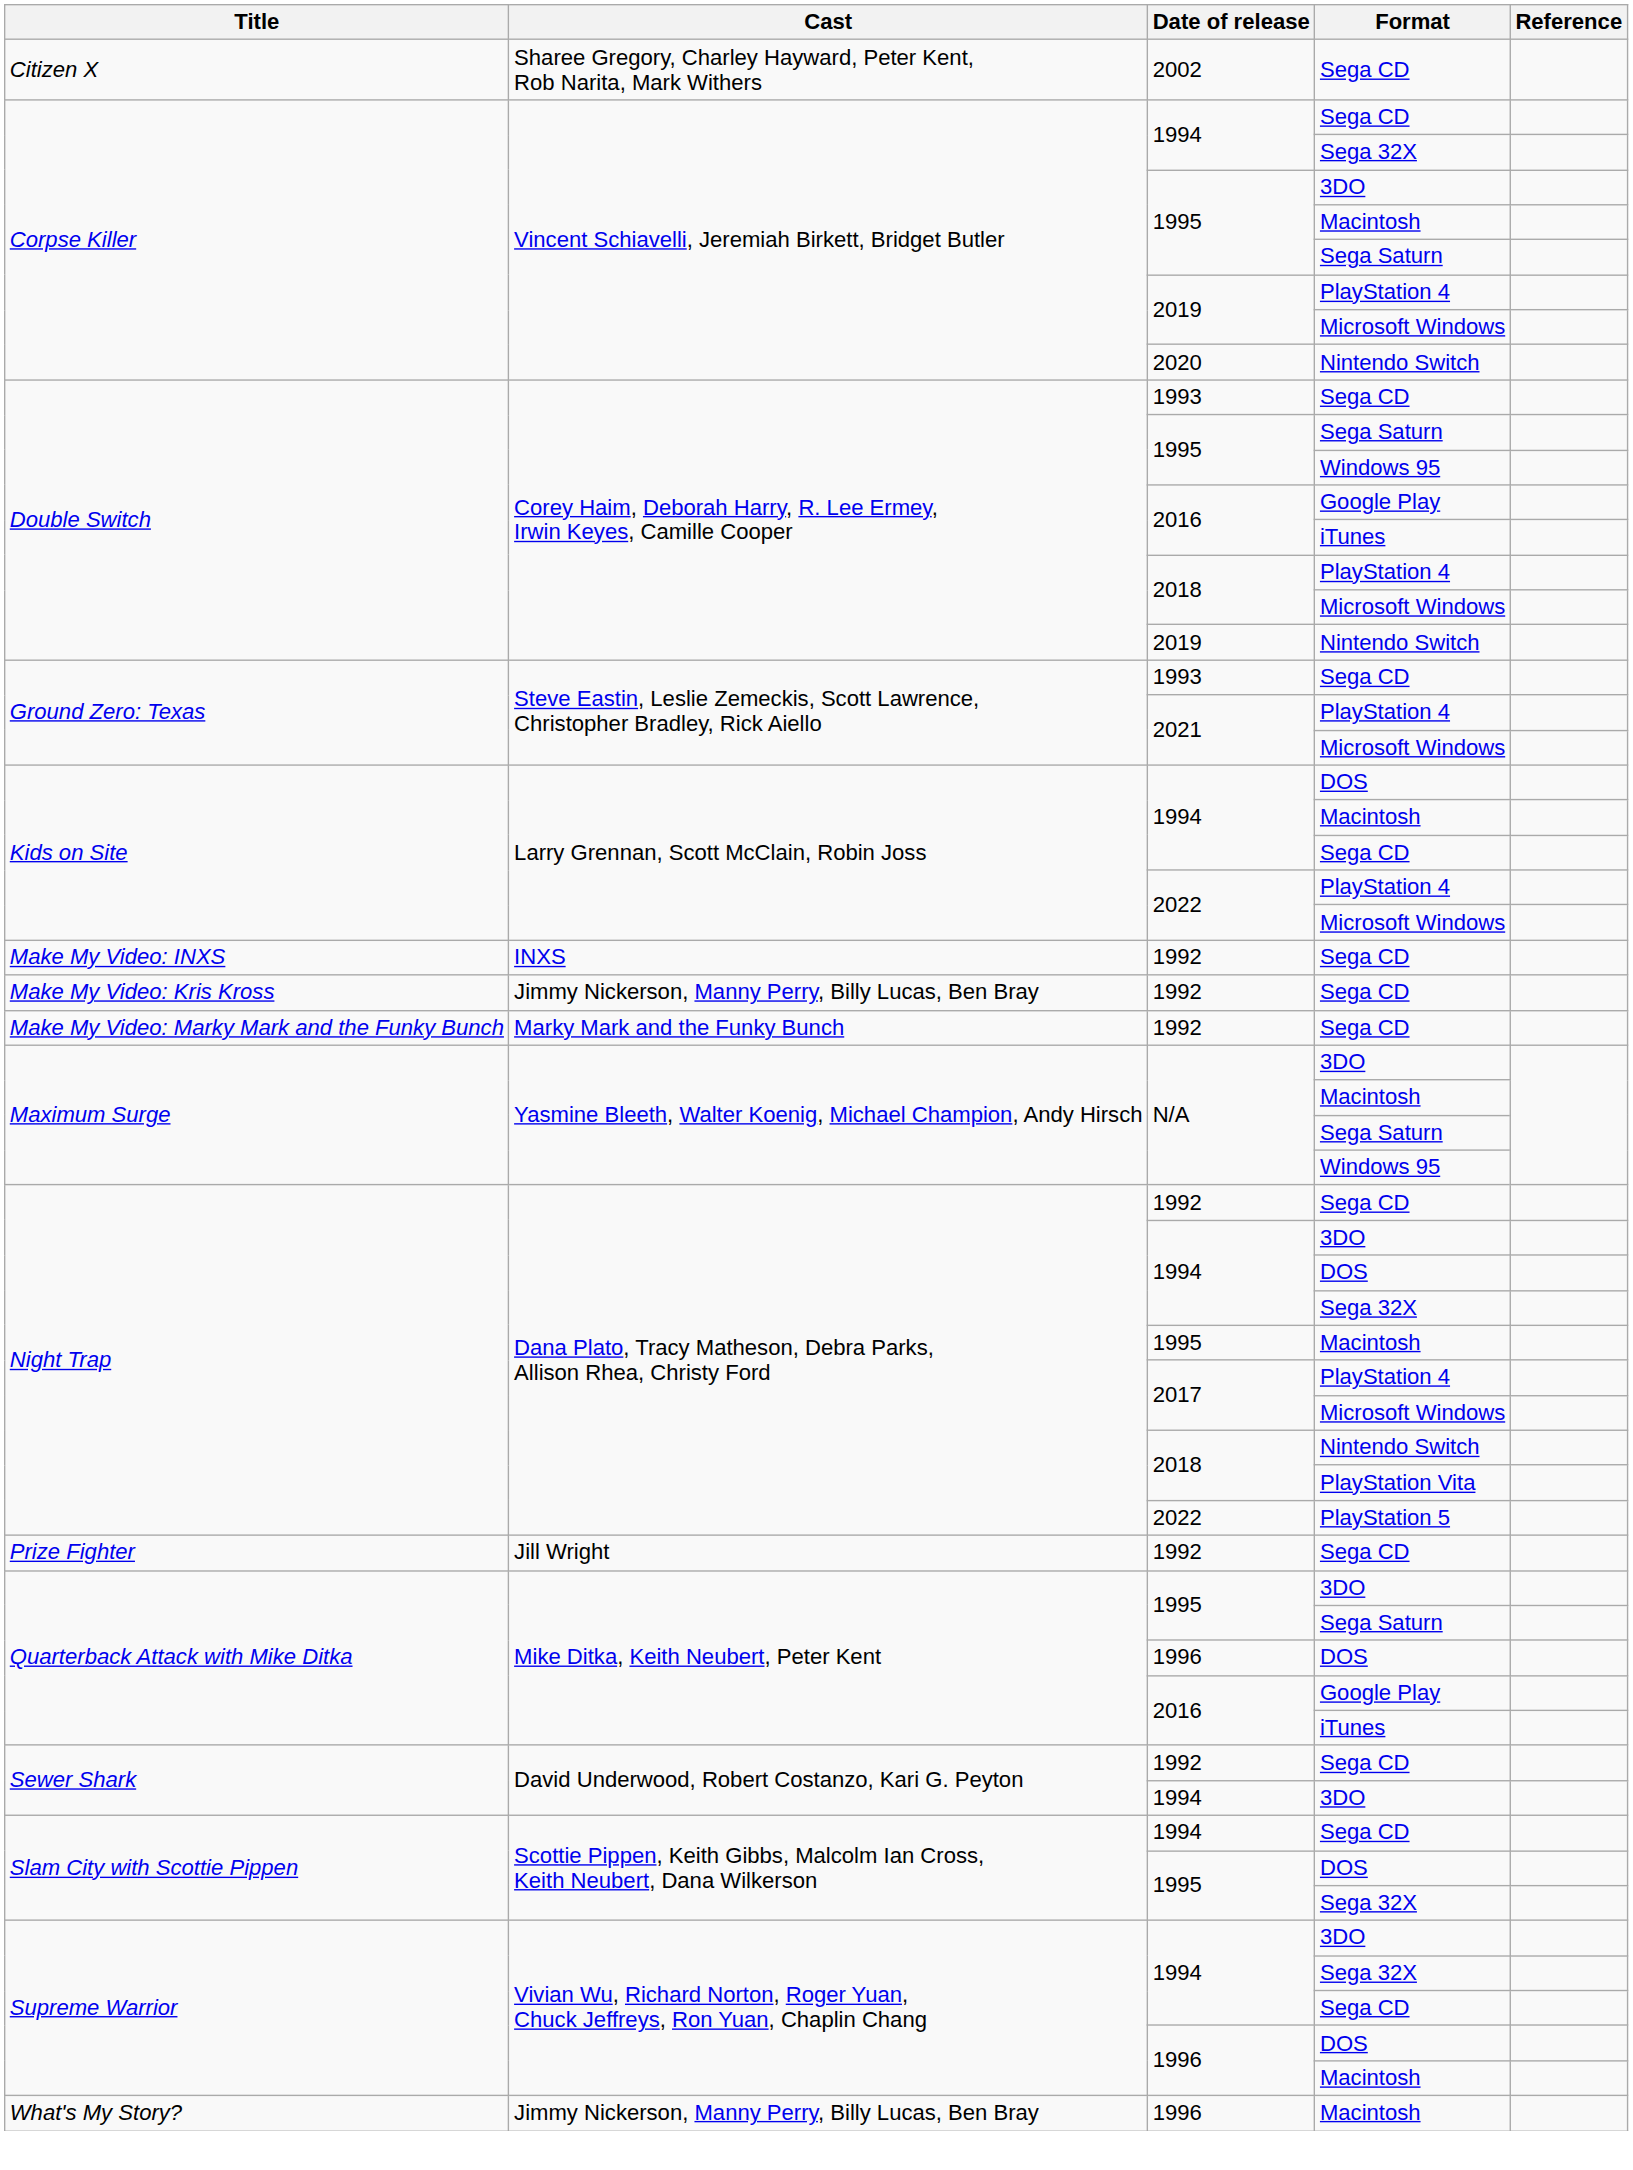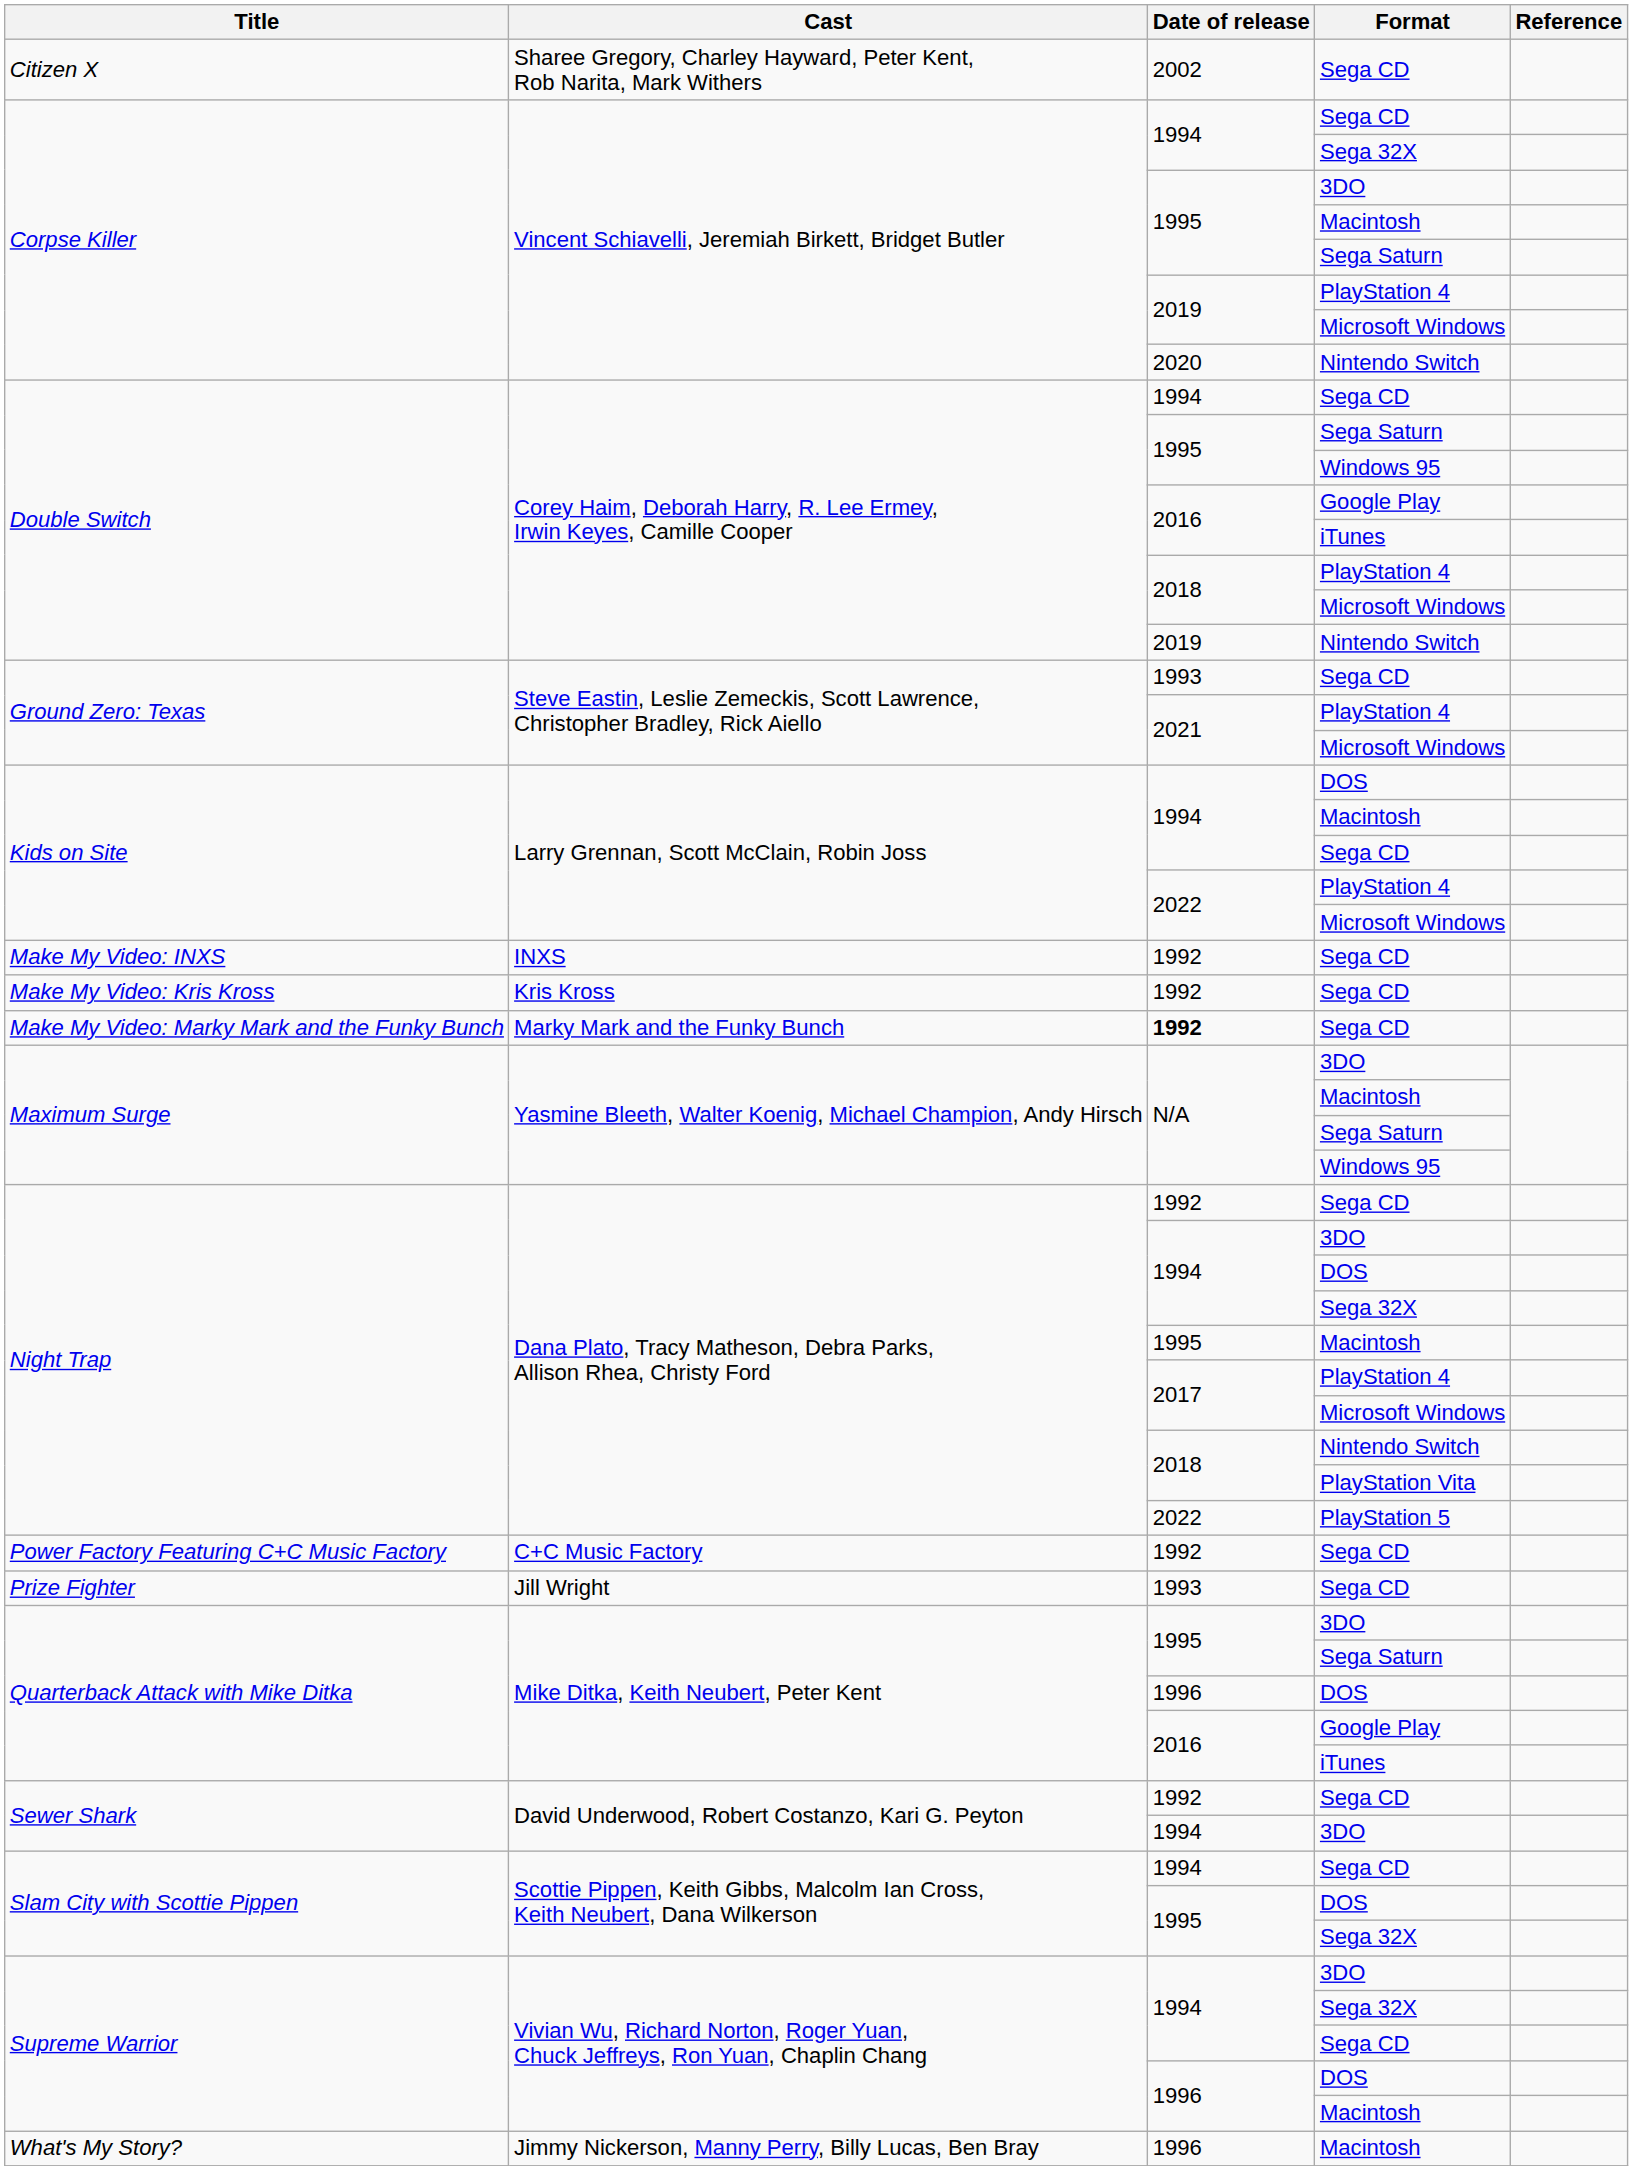 <table class="wikitable">
 <tr>
 <th>Title</th>
 <th>Cast</th>
 <th>Date of release</th>
 <th>Format</th>
 <th>Reference</th>
 </tr>
 <tr>
 <td><em>Citizen X</em></td>
 <td>Sharee Gregory, Charley Hayward, Peter Kent, <br>Rob Narita, Mark Withers</td>
 <td>2002</td>
 <td><a href='#'>Sega CD</a></td>
 <td></td>
 </tr>
 <tr>
 <td rowspan="8"><em><a href='#'>Corpse Killer</a></em></td>
 <td rowspan="8"><a href='#'>Vincent Schiavelli</a>, Jeremiah Birkett, Bridget Butler</td>
 <td rowspan="2">1994</td>
 <td><a href='#'>Sega CD</a></td>
 <td></td>
 </tr>
 <tr>
 <td><a href='#'>Sega 32X</a></td>
 <td></td>
 </tr>
 <tr>
 <td rowspan="3">1995</td>
 <td><a href='#'>3DO</a></td>
 <td></td>
 </tr>
 <tr>
 <td><a href='#'>Macintosh</a></td>
 <td></td>
 </tr>
 <tr>
 <td><a href='#'>Sega Saturn</a></td>
 <td></td>
 </tr>
 <tr>
 <td rowspan="2">2019</td>
 <td><a href='#'>PlayStation 4</a></td>
 <td></td>
 </tr>
 <tr>
 <td><a href='#'>Microsoft Windows</a></td>
 <td></td>
 </tr>
 <tr>
 <td>2020</td>
 <td><a href='#'>Nintendo Switch</a></td>
 <td></td>
 </tr>
 <tr>
 <td rowspan="8"><em><a href='#'>Double Switch</a></em></td>
 <td rowspan="8"><a href='#'>Corey Haim</a>, <a href='#'>Deborah Harry</a>, <a href='#'>R. Lee Ermey</a>, <br><a href='#'>Irwin Keyes</a>, Camille Cooper</td>
-<td>1993</td>
+<td>1994</td>
 <td><a href='#'>Sega CD</a></td>
 <td></td>
 </tr>
 <tr>
 <td rowspan="2">1995</td>
 <td><a href='#'>Sega Saturn</a></td>
 <td></td>
 </tr>
 <tr>
 <td><a href='#'>Windows 95</a></td>
 <td></td>
 </tr>
 <tr>
 <td rowspan="2">2016</td>
 <td><a href='#'>Google Play</a></td>
 <td></td>
 </tr>
 <tr>
 <td><a href='#'>iTunes</a></td>
 <td></td>
 </tr>
 <tr>
 <td rowspan="2">2018</td>
 <td><a href='#'>PlayStation 4</a></td>
 <td></td>
 </tr>
 <tr>
 <td><a href='#'>Microsoft Windows</a></td>
 <td></td>
 </tr>
 <tr>
 <td>2019</td>
 <td><a href='#'>Nintendo Switch</a></td>
 <td></td>
 </tr>
 <tr>
 <td rowspan="3"><em><a href='#'>Ground Zero: Texas</a></em></td>
 <td rowspan="3"><a href='#'>Steve Eastin</a>, Leslie Zemeckis, Scott Lawrence, <br>Christopher Bradley, Rick Aiello</td>
 <td>1993</td>
 <td><a href='#'>Sega CD</a></td>
 <td></td>
 </tr>
 <tr>
 <td rowspan="2">2021</td>
 <td><a href='#'>PlayStation 4</a></td>
 <td></td>
 </tr>
 <tr>
 <td><a href='#'>Microsoft Windows</a></td>
 <td></td>
 </tr>
 <tr>
 <td rowspan="5"><em><a href='#'>Kids on Site</a></em></td>
 <td rowspan="5">Larry Grennan, Scott McClain, Robin Joss</td>
 <td rowspan="3">1994</td>
 <td><a href='#'>DOS</a></td>
 <td></td>
 </tr>
 <tr>
 <td><a href='#'>Macintosh</a></td>
 <td></td>
 </tr>
 <tr>
 <td><a href='#'>Sega CD</a></td>
 <td></td>
 </tr>
 <tr>
 <td rowspan="2">2022</td>
 <td><a href='#'>PlayStation 4</a></td>
 <td></td>
 </tr>
 <tr>
 <td><a href='#'>Microsoft Windows</a></td>
 <td></td>
 </tr>
 <tr>
 <td><em><a href='#'>Make My Video: INXS</a></em></td>
 <td><a href='#'>INXS</a></td>
 <td>1992</td>
 <td><a href='#'>Sega CD</a></td>
 <td></td>
 </tr>
 <tr>
 <td><em><a href='#'>Make My Video: Kris Kross</a></em></td>
-<td>Jimmy Nickerson, <a href='#'>Manny Perry</a>, Billy Lucas, Ben Bray</td>
+<td><a href='#'>Kris Kross</a></td>
 <td>1992</td>
 <td><a href='#'>Sega CD</a></td>
 <td></td>
 </tr>
 <tr>
 <td><em><a href='#'>Make My Video: Marky Mark and the Funky Bunch</a></em></td>
 <td><a href='#'>Marky Mark and the Funky Bunch</a></td>
-<td>1992</td>
+<td><strong>1992</strong></td>
 <td><a href='#'>Sega CD</a></td>
 <td></td>
 </tr>
 <tr>
 <td rowspan="4"><em><a href='#'>Maximum Surge</a></em></td>
 <td rowspan="4"><a href='#'>Yasmine Bleeth</a>, <a href='#'>Walter Koenig</a>, <a href='#'>Michael Champion</a>, Andy Hirsch</td>
 <td rowspan="4">N/A</td>
 <td><a href='#'>3DO</a></td>
 <td rowspan="4"></td>
 </tr>
 <tr>
 <td><a href='#'>Macintosh</a></td>
 </tr>
 <tr>
 <td><a href='#'>Sega Saturn</a></td>
 </tr>
 <tr>
 <td><a href='#'>Windows 95</a></td>
 </tr>
 <tr>
 <td rowspan="10"><em><a href='#'>Night Trap</a></em></td>
 <td rowspan="10"><a href='#'>Dana Plato</a>, Tracy Matheson, Debra Parks, <br>Allison Rhea, Christy Ford</td>
 <td>1992</td>
 <td><a href='#'>Sega CD</a></td>
 <td></td>
 </tr>
 <tr>
 <td rowspan="3">1994</td>
 <td><a href='#'>3DO</a></td>
 <td></td>
 </tr>
 <tr>
 <td><a href='#'>DOS</a></td>
 <td></td>
 </tr>
 <tr>
 <td><a href='#'>Sega 32X</a></td>
 <td></td>
 </tr>
 <tr>
 <td>1995</td>
 <td><a href='#'>Macintosh</a></td>
 <td></td>
 </tr>
 <tr>
 <td rowspan="2">2017</td>
 <td><a href='#'>PlayStation 4</a></td>
 <td></td>
 </tr>
 <tr>
 <td><a href='#'>Microsoft Windows</a></td>
 <td></td>
 </tr>
 <tr>
 <td rowspan="2">2018</td>
 <td><a href='#'>Nintendo Switch</a></td>
 <td></td>
 </tr>
 <tr>
 <td><a href='#'>PlayStation Vita</a></td>
 <td></td>
 </tr>
 <tr>
 <td>2022</td>
 <td><a href='#'>PlayStation 5</a></td>
 <td></td>
 </tr>
 <tr>
+<td><em><a href='#'>Power Factory Featuring C+C Music Factory</a></em></td>
+<td><a href='#'>C+C Music Factory</a></td>
+<td>1992</td>
+<td><a href='#'>Sega CD</a></td>
+<td></td>
+</tr>
+<tr>
 <td><em><a href='#'>Prize Fighter</a></em></td>
 <td>Jill Wright</td>
-<td>1992</td>
+<td>1993</td>
 <td><a href='#'>Sega CD</a></td>
 <td></td>
 </tr>
 <tr>
 <td rowspan="5"><em><a href='#'>Quarterback Attack with Mike Ditka</a></em></td>
 <td rowspan="5"><a href='#'>Mike Ditka</a>, <a href='#'>Keith Neubert</a>, Peter Kent</td>
 <td rowspan="2">1995</td>
 <td><a href='#'>3DO</a></td>
 <td></td>
 </tr>
 <tr>
 <td><a href='#'>Sega Saturn</a></td>
 <td></td>
 </tr>
 <tr>
 <td>1996</td>
 <td><a href='#'>DOS</a></td>
 <td></td>
 </tr>
 <tr>
 <td rowspan="2">2016</td>
 <td><a href='#'>Google Play</a></td>
 <td></td>
 </tr>
 <tr>
 <td><a href='#'>iTunes</a></td>
 <td></td>
 </tr>
 <tr>
 <td rowspan="2"><em><a href='#'>Sewer Shark</a></em></td>
 <td rowspan="2">David Underwood, Robert Costanzo, Kari G. Peyton</td>
 <td>1992</td>
 <td><a href='#'>Sega CD</a></td>
 <td></td>
 </tr>
 <tr>
 <td>1994</td>
 <td><a href='#'>3DO</a></td>
 <td></td>
 </tr>
 <tr>
 <td rowspan="3"><em><a href='#'>Slam City with Scottie Pippen</a></em></td>
 <td rowspan="3"><a href='#'>Scottie Pippen</a>, Keith Gibbs, Malcolm Ian Cross, <br><a href='#'>Keith Neubert</a>, Dana Wilkerson</td>
 <td>1994</td>
 <td><a href='#'>Sega CD</a></td>
 <td></td>
 </tr>
 <tr>
 <td rowspan="2">1995</td>
 <td><a href='#'>DOS</a></td>
 <td></td>
 </tr>
 <tr>
 <td><a href='#'>Sega 32X</a></td>
 <td></td>
 </tr>
 <tr>
 <td rowspan="5"><em><a href='#'>Supreme Warrior</a></em></td>
 <td rowspan="5"><a href='#'>Vivian Wu</a>, <a href='#'>Richard Norton</a>, <a href='#'>Roger Yuan</a>, <br><a href='#'>Chuck Jeffreys</a>, <a href='#'>Ron Yuan</a>, Chaplin Chang</td>
 <td rowspan="3">1994</td>
 <td><a href='#'>3DO</a></td>
 <td></td>
 </tr>
 <tr>
 <td><a href='#'>Sega 32X</a></td>
 <td></td>
 </tr>
 <tr>
 <td><a href='#'>Sega CD</a></td>
 <td></td>
 </tr>
 <tr>
 <td rowspan="2">1996</td>
 <td><a href='#'>DOS</a></td>
 <td></td>
 </tr>
 <tr>
 <td><a href='#'>Macintosh</a></td>
 <td></td>
 </tr>
 <tr>
 <td><em>What's My Story?</em></td>
 <td>Jimmy Nickerson, <a href='#'>Manny Perry</a>, Billy Lucas, Ben Bray</td>
 <td>1996</td>
 <td><a href='#'>Macintosh</a></td>
 <td></td>
 </tr>
 </table>
